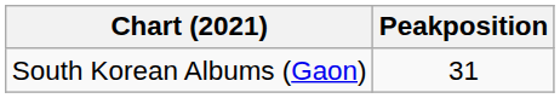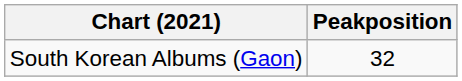 <table class="wikitable">
 <tr>
 <th>Chart (2021)</th>
 <th>Peakposition</th>
 </tr>
 <tr>
 <td>South Korean Albums (<a href='#'>Gaon</a>)</td>
-<td align="center">31</td>
+<td align="center">32</td>
 </tr>
 </table>
